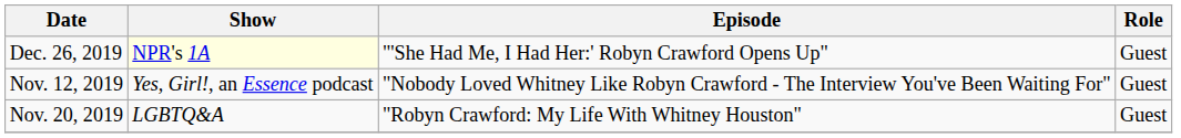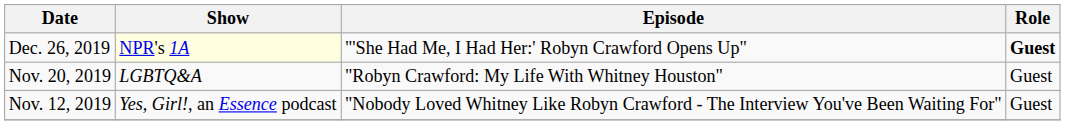 <table class="wikitable">
 <tr>
 <th>Date</th>
 <th>Show</th>
 <th>Episode</th>
 <th>Role</th>
 </tr>
 <tr>
 <td>Dec. 26, 2019</td>
 <td style="background: lightyellow;"><a href='#'>NPR</a>'s <em><a href='#'>1A</a></em></td>
 <td>"'She Had Me, I Had Her:' Robyn Crawford Opens Up"</td>
+<td><strong>Guest</strong></td>
+</tr>
+<tr>
+<td>Nov. 20, 2019</td>
+<td><em>LGBTQ&A</em></td>
+<td>"Robyn Crawford: My Life With Whitney Houston"</td>
 <td>Guest</td>
 </tr>
 <tr>
 <td>Nov. 12, 2019</td>
 <td><em>Yes, Girl!</em>, an <em><a href='#'>Essence</a></em> podcast</td>
 <td>"Nobody Loved Whitney Like Robyn Crawford - The Interview You've Been Waiting For"</td>
 <td>Guest</td>
 </tr>
 <tr>
-<td>Nov. 20, 2019</td>
-<td><em>LGBTQ&A</em></td>
-<td>"Robyn Crawford: My Life With Whitney Houston"</td>
-<td>Guest</td>
-</tr>
-<tr>
 </tr>
 </table>
